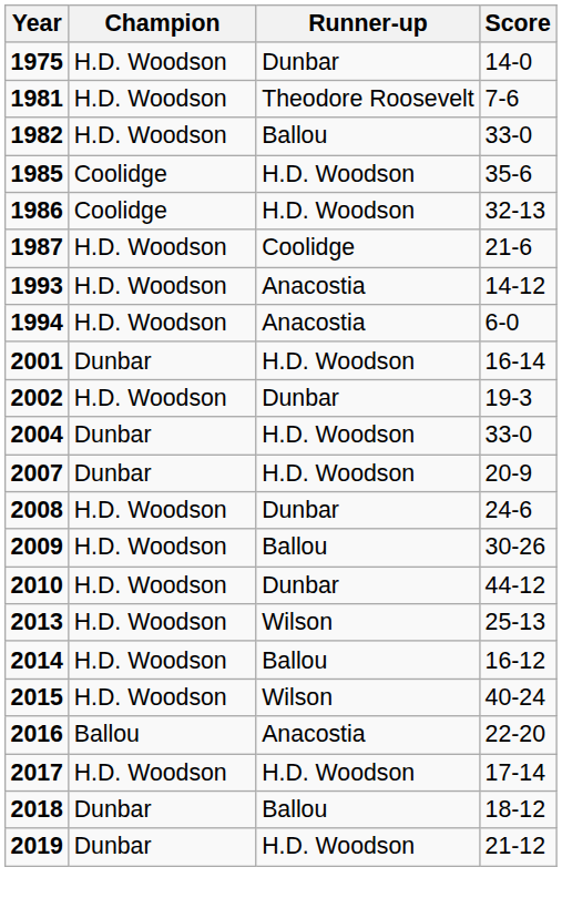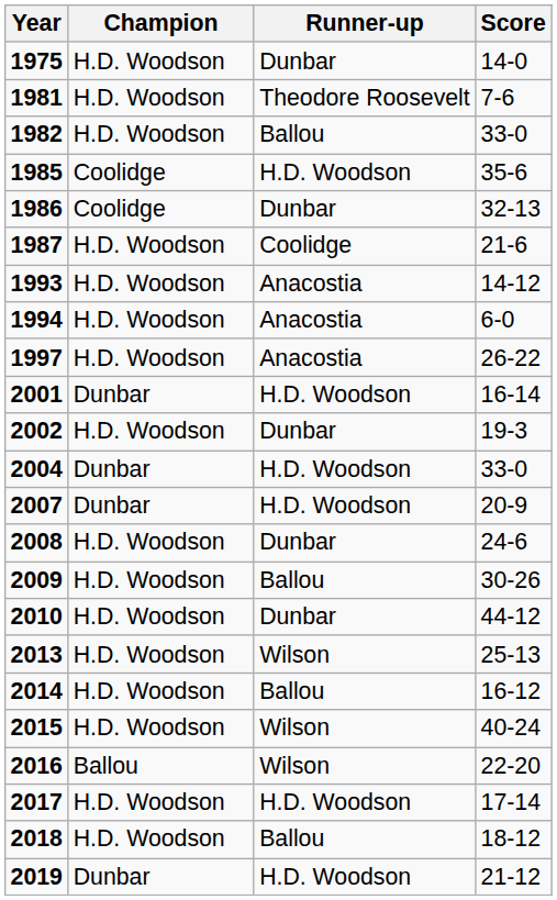 <table class="wikitable">
 <tr>
 <th>Year</th>
 <th>Champion</th>
 <th>Runner-up</th>
 <th>Score</th>
 </tr>
 <tr>
 <td><strong>1975</strong></td>
 <td width="120" align="left">H.D. Woodson</td>
 <td>Dunbar</td>
 <td>14-0</td>
 </tr>
 <tr>
 <td><strong>1981</strong></td>
 <td width="120" align="left">H.D. Woodson</td>
 <td>Theodore Roosevelt</td>
 <td>7-6</td>
 </tr>
 <tr>
 <td><strong>1982</strong></td>
 <td width="120" align="left">H.D. Woodson</td>
 <td>Ballou</td>
 <td>33-0</td>
 </tr>
 <tr>
 <td><strong>1985</strong></td>
 <td width="120" align="left">Coolidge</td>
 <td>H.D. Woodson</td>
 <td>35-6</td>
 </tr>
 <tr>
 <td><strong>1986</strong></td>
 <td width="120" align="left">Coolidge</td>
-<td>H.D. Woodson</td>
+<td>Dunbar</td>
 <td>32-13</td>
 </tr>
 <tr>
 <td><strong>1987</strong></td>
 <td width="120" align="left">H.D. Woodson</td>
 <td>Coolidge</td>
 <td>21-6</td>
 </tr>
 <tr>
 <td><strong>1993</strong></td>
 <td width="120" align="left">H.D. Woodson</td>
 <td>Anacostia</td>
 <td>14-12</td>
 </tr>
 <tr>
 <td><strong>1994</strong></td>
 <td width="120" align="left">H.D. Woodson</td>
 <td>Anacostia</td>
 <td>6-0</td>
+</tr>
+<tr>
+<td><strong>1997</strong></td>
+<td width="120" align="left">H.D. Woodson</td>
+<td>Anacostia</td>
+<td>26-22</td>
 </tr>
 <tr>
 <td><strong>2001</strong></td>
 <td width="120" align="left">Dunbar</td>
 <td>H.D. Woodson</td>
 <td>16-14</td>
 </tr>
 <tr>
 <td><strong>2002</strong></td>
 <td width="120" align="left">H.D. Woodson</td>
 <td>Dunbar</td>
 <td>19-3</td>
 </tr>
 <tr>
 <td><strong>2004</strong></td>
 <td width="120" align="left">Dunbar</td>
 <td>H.D. Woodson</td>
 <td>33-0</td>
 </tr>
 <tr>
 <td><strong>2007</strong></td>
 <td width="120" align="left">Dunbar</td>
 <td>H.D. Woodson</td>
 <td>20-9</td>
 </tr>
 <tr>
 <td><strong>2008</strong></td>
 <td width="120" align="left">H.D. Woodson</td>
 <td>Dunbar</td>
 <td>24-6</td>
 </tr>
 <tr>
 <td><strong>2009</strong></td>
 <td width="120" align="left">H.D. Woodson</td>
 <td>Ballou</td>
 <td>30-26</td>
 </tr>
 <tr>
 <td><strong>2010</strong></td>
 <td width="120" align="left">H.D. Woodson</td>
 <td>Dunbar</td>
 <td>44-12</td>
 </tr>
 <tr>
 <td><strong>2013</strong></td>
 <td width="120" align="left">H.D. Woodson</td>
 <td>Wilson</td>
 <td>25-13</td>
 </tr>
 <tr>
 <td><strong>2014</strong></td>
 <td>H.D. Woodson</td>
 <td>Ballou</td>
 <td>16-12</td>
 </tr>
 <tr>
 <td><strong>2015</strong></td>
 <td>H.D. Woodson</td>
 <td>Wilson</td>
 <td>40-24</td>
 </tr>
 <tr>
 <td><strong>2016</strong></td>
 <td>Ballou</td>
-<td>Anacostia</td>
+<td>Wilson</td>
 <td>22-20</td>
 </tr>
 <tr>
 <td><strong>2017</strong></td>
 <td>H.D. Woodson</td>
 <td>H.D. Woodson</td>
 <td>17-14</td>
 </tr>
 <tr>
 <td><strong>2018</strong></td>
-<td width="120" align="left">Dunbar</td>
+<td>H.D. Woodson</td>
 <td>Ballou</td>
 <td>18-12</td>
 </tr>
 <tr>
 <td><strong>2019</strong></td>
 <td>Dunbar</td>
 <td>H.D. Woodson</td>
 <td>21-12</td>
 </tr>
 </table>
